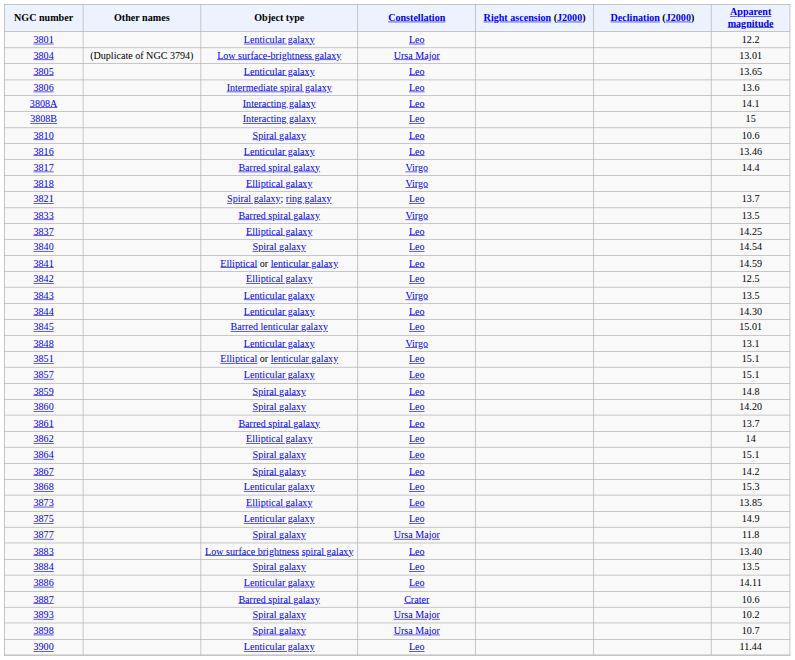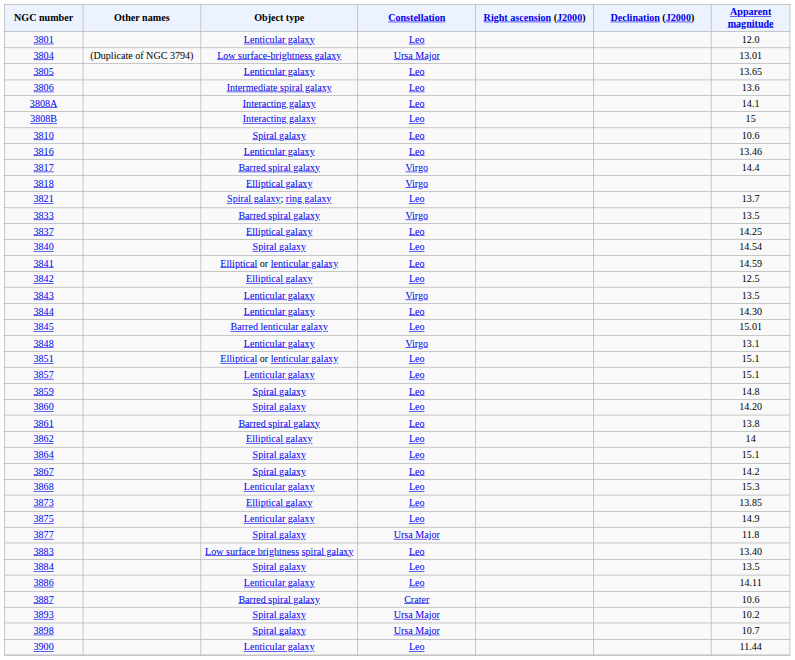 <table class="wikitable sortable sticky-header sort-under" style="text-align: center;">
 <tr>
 <th style="background-color:#edf3fe; width: 10%;">NGC number</th>
 <th style="background-color:#edf3fe; width: 15%;">Other names</th>
 <th style="background-color:#edf3fe; width: 20%;">Object type</th>
 <th style="background-color:#edf3fe; width: 15%;"><a href='#'>Constellation</a></th>
 <th style="background-color:#edf3fe; width: 15%;"><a href='#'>Right ascension</a> (<a href='#'>J2000</a>)</th>
 <th style="background-color:#edf3fe; width: 15%;"><a href='#'>Declination</a> (<a href='#'>J2000</a>)</th>
 <th style="background-color:#edf3fe; width: 10%;"><a href='#'>Apparent magnitude</a></th>
 </tr>
 <tr>
 <td><a href='#'>3801</a></td>
 <td></td>
 <td><a href='#'>Lenticular galaxy</a></td>
 <td><a href='#'>Leo</a></td>
 <td></td>
 <td></td>
-<td>12.2</td>
+<td>12.0</td>
 </tr>
 <tr>
 <td><a href='#'>3804</a></td>
 <td>(Duplicate of NGC 3794)</td>
 <td><a href='#'>Low surface-brightness galaxy</a></td>
 <td><a href='#'>Ursa Major</a></td>
 <td></td>
 <td></td>
 <td>13.01</td>
 </tr>
 <tr>
 <td><a href='#'>3805</a></td>
 <td></td>
 <td><a href='#'>Lenticular galaxy</a></td>
 <td><a href='#'>Leo</a></td>
 <td></td>
 <td></td>
 <td>13.65</td>
 </tr>
 <tr>
 <td><a href='#'>3806</a></td>
 <td></td>
 <td><a href='#'>Intermediate spiral galaxy</a></td>
 <td><a href='#'>Leo</a></td>
 <td></td>
 <td></td>
 <td>13.6</td>
 </tr>
 <tr>
 <td><a href='#'>3808A</a></td>
 <td></td>
 <td><a href='#'>Interacting galaxy</a></td>
 <td><a href='#'>Leo</a></td>
 <td></td>
 <td></td>
 <td>14.1</td>
 </tr>
 <tr>
 <td><a href='#'>3808B</a></td>
 <td></td>
 <td><a href='#'>Interacting galaxy</a></td>
 <td><a href='#'>Leo</a></td>
 <td></td>
 <td></td>
 <td>15</td>
 </tr>
 <tr>
 <td><a href='#'>3810</a></td>
 <td></td>
 <td><a href='#'>Spiral galaxy</a></td>
 <td><a href='#'>Leo</a></td>
 <td></td>
 <td></td>
 <td>10.6</td>
 </tr>
 <tr>
 <td><a href='#'>3816</a></td>
 <td></td>
 <td><a href='#'>Lenticular galaxy</a></td>
 <td><a href='#'>Leo</a></td>
 <td></td>
 <td></td>
 <td>13.46</td>
 </tr>
 <tr>
 <td><a href='#'>3817</a></td>
 <td></td>
 <td><a href='#'>Barred spiral galaxy</a></td>
 <td><a href='#'>Virgo</a></td>
 <td></td>
 <td></td>
 <td>14.4</td>
 </tr>
 <tr>
 <td><a href='#'>3818</a></td>
 <td></td>
 <td><a href='#'>Elliptical galaxy</a></td>
 <td><a href='#'>Virgo</a></td>
 <td></td>
 <td></td>
 <td></td>
 </tr>
 <tr>
 <td><a href='#'>3821</a></td>
 <td></td>
 <td><a href='#'>Spiral galaxy</a>; <a href='#'>ring galaxy</a></td>
 <td><a href='#'>Leo</a></td>
 <td></td>
 <td></td>
 <td>13.7</td>
 </tr>
 <tr>
 <td><a href='#'>3833</a></td>
 <td></td>
 <td><a href='#'>Barred spiral galaxy</a></td>
 <td><a href='#'>Virgo</a></td>
 <td></td>
 <td></td>
 <td>13.5</td>
 </tr>
 <tr>
 <td><a href='#'>3837</a></td>
 <td></td>
 <td><a href='#'>Elliptical galaxy</a></td>
 <td><a href='#'>Leo</a></td>
 <td></td>
 <td></td>
 <td>14.25</td>
 </tr>
 <tr>
 <td><a href='#'>3840</a></td>
 <td></td>
 <td><a href='#'>Spiral galaxy</a></td>
 <td><a href='#'>Leo</a></td>
 <td></td>
 <td></td>
 <td>14.54</td>
 </tr>
 <tr>
 <td><a href='#'>3841</a></td>
 <td></td>
 <td><a href='#'>Elliptical</a> or <a href='#'>lenticular galaxy</a></td>
 <td><a href='#'>Leo</a></td>
 <td></td>
 <td></td>
 <td>14.59</td>
 </tr>
 <tr>
 <td><a href='#'>3842</a></td>
 <td></td>
 <td><a href='#'>Elliptical galaxy</a></td>
 <td><a href='#'>Leo</a></td>
 <td></td>
 <td></td>
 <td>12.5</td>
 </tr>
 <tr>
 <td><a href='#'>3843</a></td>
 <td></td>
 <td><a href='#'>Lenticular galaxy</a></td>
 <td><a href='#'>Virgo</a></td>
 <td></td>
 <td></td>
 <td>13.5</td>
 </tr>
 <tr>
 <td><a href='#'>3844</a></td>
 <td></td>
 <td><a href='#'>Lenticular galaxy</a></td>
 <td><a href='#'>Leo</a></td>
 <td></td>
 <td></td>
 <td>14.30</td>
 </tr>
 <tr>
 <td><a href='#'>3845</a></td>
 <td></td>
 <td><a href='#'>Barred lenticular galaxy</a></td>
 <td><a href='#'>Leo</a></td>
 <td></td>
 <td></td>
 <td>15.01</td>
 </tr>
 <tr>
 <td><a href='#'>3848</a></td>
 <td></td>
 <td><a href='#'>Lenticular galaxy</a></td>
 <td><a href='#'>Virgo</a></td>
 <td></td>
 <td></td>
 <td>13.1</td>
 </tr>
 <tr>
 <td><a href='#'>3851</a></td>
 <td></td>
 <td><a href='#'>Elliptical</a> or <a href='#'>lenticular galaxy</a></td>
 <td><a href='#'>Leo</a></td>
 <td></td>
 <td></td>
 <td>15.1</td>
 </tr>
 <tr>
 <td><a href='#'>3857</a></td>
 <td></td>
 <td><a href='#'>Lenticular galaxy</a></td>
 <td><a href='#'>Leo</a></td>
 <td></td>
 <td></td>
 <td>15.1</td>
 </tr>
 <tr>
 <td><a href='#'>3859</a></td>
 <td></td>
 <td><a href='#'>Spiral galaxy</a></td>
 <td><a href='#'>Leo</a></td>
 <td></td>
 <td></td>
 <td>14.8</td>
 </tr>
 <tr>
 <td><a href='#'>3860</a></td>
 <td></td>
 <td><a href='#'>Spiral galaxy</a></td>
 <td><a href='#'>Leo</a></td>
 <td></td>
 <td></td>
 <td>14.20</td>
 </tr>
 <tr>
 <td><a href='#'>3861</a></td>
 <td></td>
 <td><a href='#'>Barred spiral galaxy</a></td>
 <td><a href='#'>Leo</a></td>
 <td></td>
 <td></td>
-<td>13.7</td>
+<td>13.8</td>
 </tr>
 <tr>
 <td><a href='#'>3862</a></td>
 <td></td>
 <td><a href='#'>Elliptical galaxy</a></td>
 <td><a href='#'>Leo</a></td>
 <td></td>
 <td></td>
 <td>14</td>
 </tr>
 <tr>
 <td><a href='#'>3864</a></td>
 <td></td>
 <td><a href='#'>Spiral galaxy</a></td>
 <td><a href='#'>Leo</a></td>
 <td></td>
 <td></td>
 <td>15.1</td>
 </tr>
 <tr>
 <td><a href='#'>3867</a></td>
 <td></td>
 <td><a href='#'>Spiral galaxy</a></td>
 <td><a href='#'>Leo</a></td>
 <td></td>
 <td></td>
 <td>14.2</td>
 </tr>
 <tr>
 <td><a href='#'>3868</a></td>
 <td></td>
 <td><a href='#'>Lenticular galaxy</a></td>
 <td><a href='#'>Leo</a></td>
 <td></td>
 <td></td>
 <td>15.3</td>
 </tr>
 <tr>
 <td><a href='#'>3873</a></td>
 <td></td>
 <td><a href='#'>Elliptical galaxy</a></td>
 <td><a href='#'>Leo</a></td>
 <td></td>
 <td></td>
 <td>13.85</td>
 </tr>
 <tr>
 <td><a href='#'>3875</a></td>
 <td></td>
 <td><a href='#'>Lenticular galaxy</a></td>
 <td><a href='#'>Leo</a></td>
 <td></td>
 <td></td>
 <td>14.9</td>
 </tr>
 <tr>
 <td><a href='#'>3877</a></td>
 <td></td>
 <td><a href='#'>Spiral galaxy</a></td>
 <td><a href='#'>Ursa Major</a></td>
 <td></td>
 <td></td>
 <td>11.8</td>
 </tr>
 <tr>
 <td><a href='#'>3883</a></td>
 <td></td>
 <td><a href='#'>Low surface brightness</a> <a href='#'>spiral galaxy</a></td>
 <td><a href='#'>Leo</a></td>
 <td></td>
 <td></td>
 <td>13.40</td>
 </tr>
 <tr>
 <td><a href='#'>3884</a></td>
 <td></td>
 <td><a href='#'>Spiral galaxy</a></td>
 <td><a href='#'>Leo</a></td>
 <td></td>
 <td></td>
 <td>13.5</td>
 </tr>
 <tr>
 <td><a href='#'>3886</a></td>
 <td></td>
 <td><a href='#'>Lenticular galaxy</a></td>
 <td><a href='#'>Leo</a></td>
 <td></td>
 <td></td>
 <td>14.11</td>
 </tr>
 <tr>
 <td><a href='#'>3887</a></td>
 <td></td>
 <td><a href='#'>Barred spiral galaxy</a></td>
 <td><a href='#'>Crater</a></td>
 <td></td>
 <td></td>
 <td>10.6</td>
 </tr>
 <tr>
 <td><a href='#'>3893</a></td>
 <td></td>
 <td><a href='#'>Spiral galaxy</a></td>
 <td><a href='#'>Ursa Major</a></td>
 <td></td>
 <td></td>
 <td>10.2</td>
 </tr>
 <tr>
 <td><a href='#'>3898</a></td>
 <td></td>
 <td><a href='#'>Spiral galaxy</a></td>
 <td><a href='#'>Ursa Major</a></td>
 <td></td>
 <td></td>
 <td>10.7</td>
 </tr>
 <tr>
 <td><a href='#'>3900</a></td>
 <td></td>
 <td><a href='#'>Lenticular galaxy</a></td>
 <td><a href='#'>Leo</a></td>
 <td></td>
 <td></td>
 <td>11.44</td>
 </tr>
 <tr>
 </tr>
 </table>
